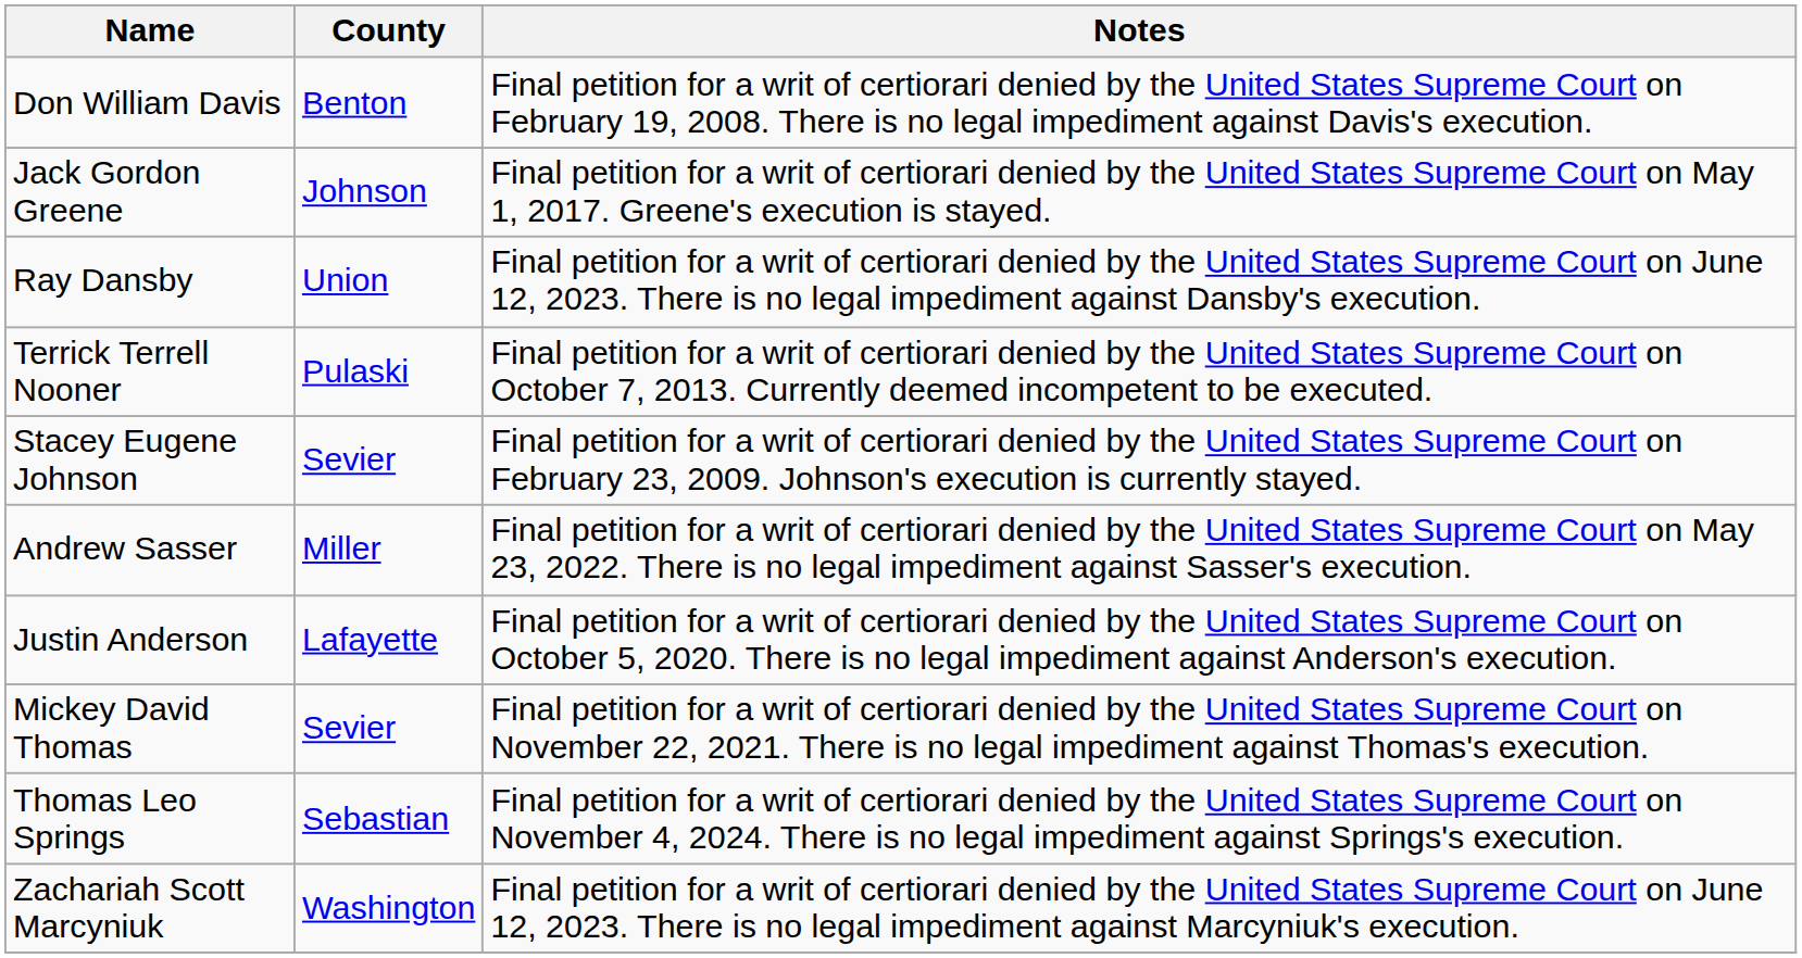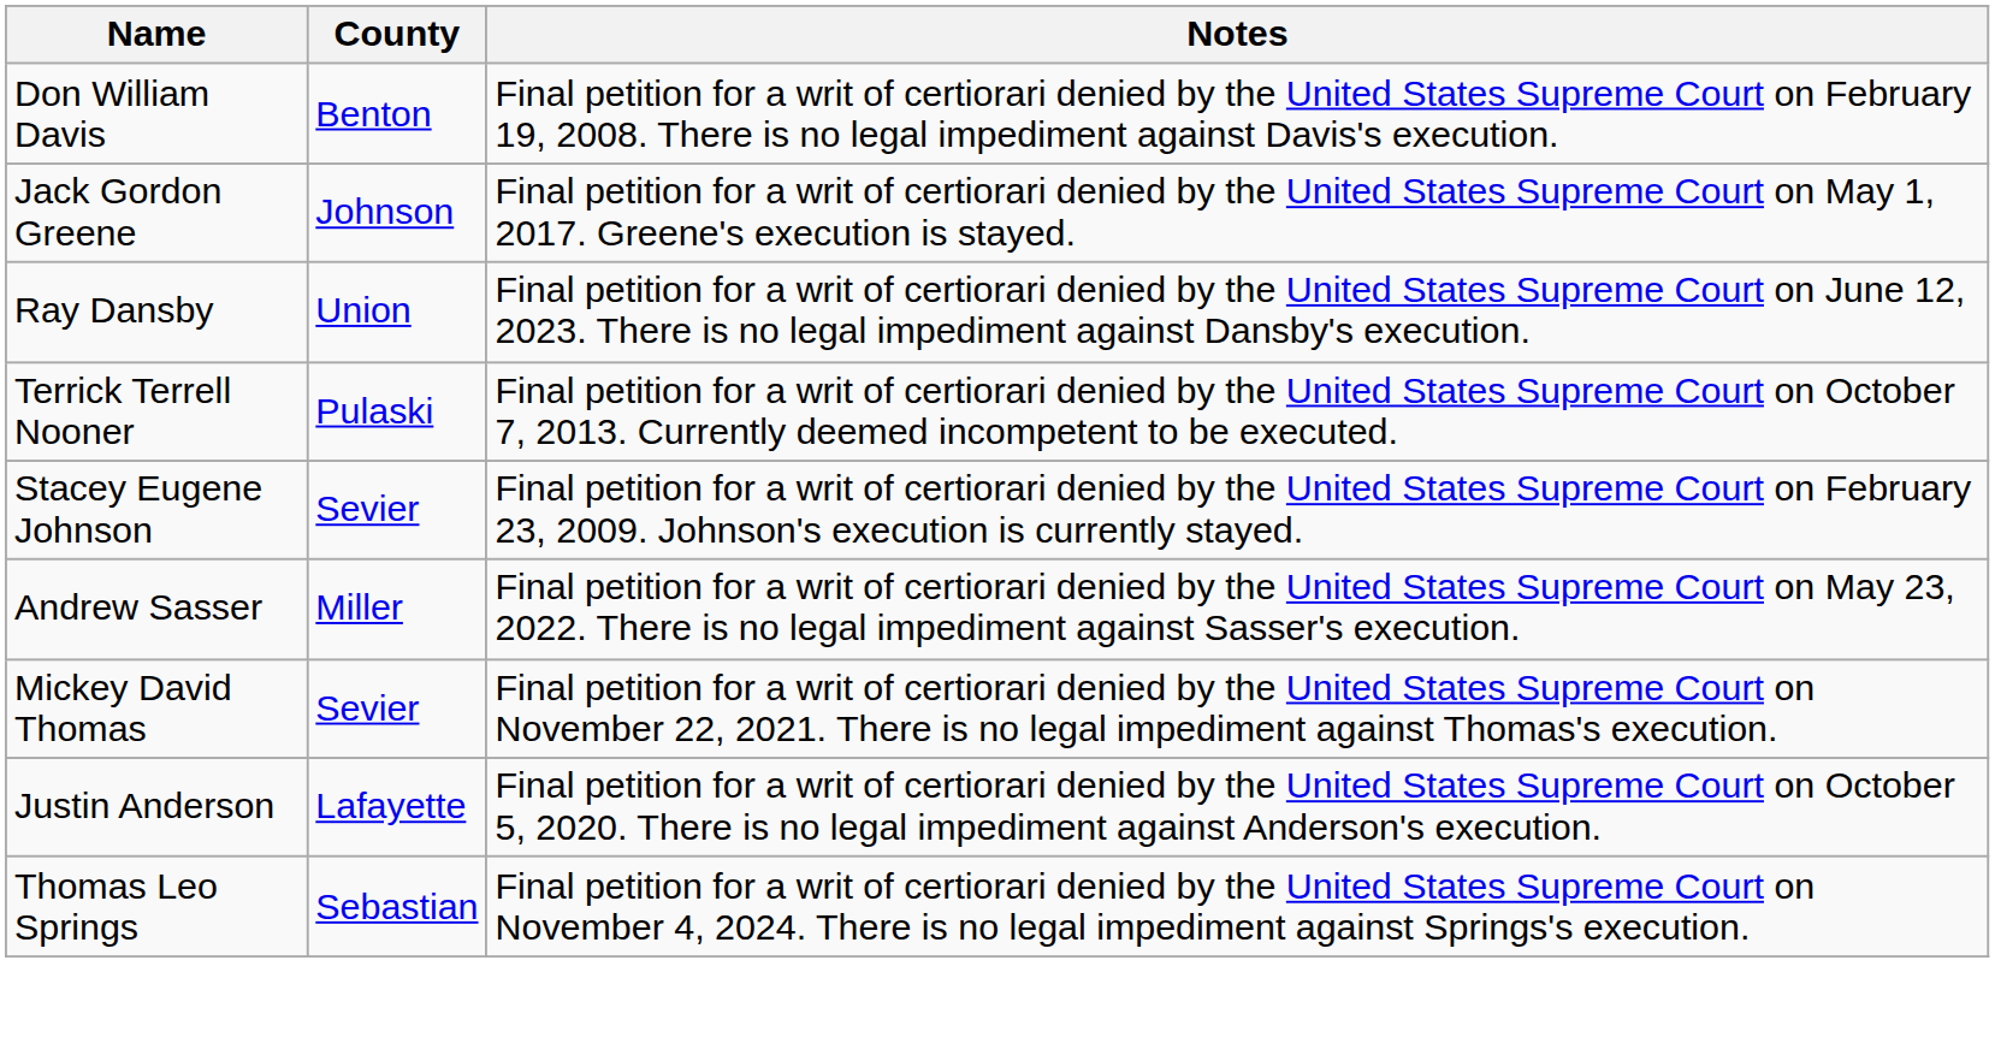 <table class="wikitable sortable">
 <tr>
 <th>Name</th>
 <th>County</th>
 <th>Notes</th>
 </tr>
 <tr>
 <td>Don William Davis</td>
 <td><a href='#'>Benton</a></td>
 <td>Final petition for a writ of certiorari denied by the <a href='#'>United States Supreme Court</a> on February 19, 2008. There is no legal impediment against Davis's execution.</td>
 </tr>
 <tr>
 <td>Jack Gordon Greene</td>
 <td><a href='#'>Johnson</a></td>
 <td>Final petition for a writ of certiorari denied by the <a href='#'>United States Supreme Court</a> on May 1, 2017. Greene's execution is stayed.</td>
 </tr>
 <tr>
 <td>Ray Dansby</td>
 <td><a href='#'>Union</a></td>
 <td>Final petition for a writ of certiorari denied by the <a href='#'>United States Supreme Court</a> on June 12, 2023. There is no legal impediment against Dansby's execution.</td>
 </tr>
 <tr>
 <td>Terrick Terrell Nooner</td>
 <td><a href='#'>Pulaski</a></td>
 <td>Final petition for a writ of certiorari denied by the <a href='#'>United States Supreme Court</a> on October 7, 2013. Currently deemed incompetent to be executed.</td>
 </tr>
 <tr>
 <td>Stacey Eugene Johnson</td>
 <td><a href='#'>Sevier</a></td>
 <td>Final petition for a writ of certiorari denied by the <a href='#'>United States Supreme Court</a> on February 23, 2009. Johnson's execution is currently stayed.</td>
 </tr>
 <tr>
 <td>Andrew Sasser</td>
 <td><a href='#'>Miller</a></td>
 <td>Final petition for a writ of certiorari denied by the <a href='#'>United States Supreme Court</a> on May 23, 2022. There is no legal impediment against Sasser's execution.</td>
 </tr>
 <tr>
+<td>Mickey David Thomas</td>
+<td><a href='#'>Sevier</a></td>
+<td>Final petition for a writ of certiorari denied by the <a href='#'>United States Supreme Court</a> on November 22, 2021. There is no legal impediment against Thomas's execution.</td>
+</tr>
+<tr>
 <td>Justin Anderson</td>
 <td><a href='#'>Lafayette</a></td>
 <td>Final petition for a writ of certiorari denied by the <a href='#'>United States Supreme Court</a> on October 5, 2020. There is no legal impediment against Anderson's execution.</td>
-</tr>
-<tr>
-<td>Mickey David Thomas</td>
-<td><a href='#'>Sevier</a></td>
-<td>Final petition for a writ of certiorari denied by the <a href='#'>United States Supreme Court</a> on November 22, 2021. There is no legal impediment against Thomas's execution.</td>
 </tr>
 <tr>
 <td>Thomas Leo Springs</td>
 <td><a href='#'>Sebastian</a></td>
 <td>Final petition for a writ of certiorari denied by the <a href='#'>United States Supreme Court</a> on November 4, 2024. There is no legal impediment against Springs's execution.</td>
 </tr>
 <tr>
-<td>Zachariah Scott Marcyniuk</td>
-<td><a href='#'>Washington</a></td>
-<td>Final petition for a writ of certiorari denied by the <a href='#'>United States Supreme Court</a> on June 12, 2023. There is no legal impediment against Marcyniuk's execution.</td>
-</tr>
-<tr>
 </tr>
 </table>
